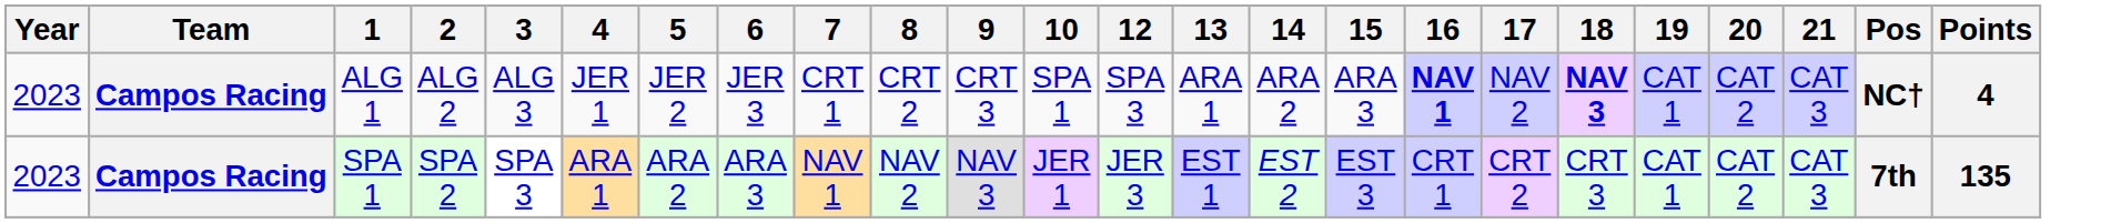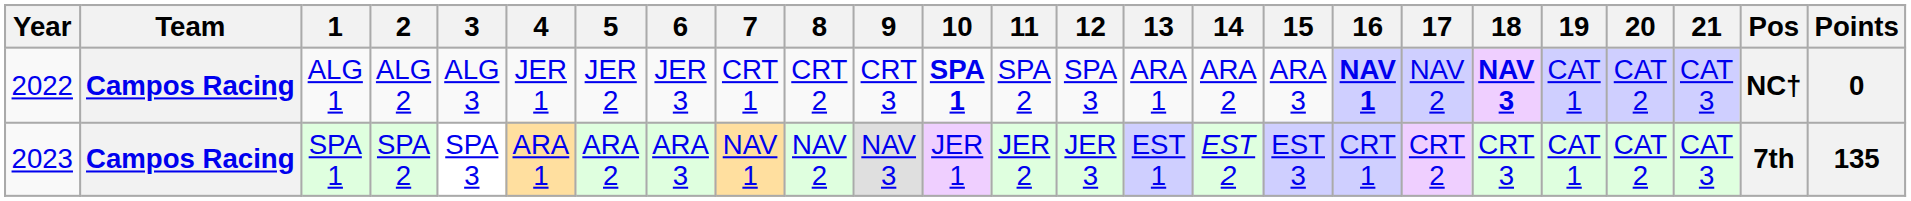 <table class="wikitable" style="text-align:center; font-size:85%;">
 <tr>
 <th>Year</th>
 <th>Team</th>
 <th>1</th>
 <th>2</th>
 <th>3</th>
 <th>4</th>
 <th>5</th>
 <th>6</th>
 <th>7</th>
 <th>8</th>
 <th>9</th>
 <th>10</th>
+<th>11</th>
 <th>12</th>
 <th>13</th>
 <th>14</th>
 <th>15</th>
 <th>16</th>
 <th>17</th>
 <th>18</th>
 <th>19</th>
 <th>20</th>
 <th>21</th>
 <th>Pos</th>
 <th>Points</th>
 </tr>
 <tr>
-<td><a href='#'>2023</a></td>
+<td><a href='#'>2022</a></td>
 <th nowrap><a href='#'>Campos Racing</a></th>
 <td><a href='#'>ALG<br>1</a></td>
 <td><a href='#'>ALG<br>2</a></td>
 <td><a href='#'>ALG<br>3</a></td>
 <td><a href='#'>JER<br>1</a></td>
 <td><a href='#'>JER<br>2</a></td>
 <td><a href='#'>JER<br>3</a></td>
 <td><a href='#'>CRT<br>1</a></td>
 <td><a href='#'>CRT<br>2</a></td>
 <td><a href='#'>CRT<br>3</a></td>
-<td><a href='#'>SPA<br>1</a></td>
+<td><strong><a href='#'>SPA<br>1</a></strong></td>
+<td><a href='#'>SPA<br>2</a></td>
 <td><a href='#'>SPA<br>3</a></td>
 <td><a href='#'>ARA<br>1</a></td>
 <td><a href='#'>ARA<br>2</a></td>
 <td><a href='#'>ARA<br>3</a></td>
 <td style="background:#CFCFFF;"><strong><a href='#'>NAV<br>1</a><br></strong></td>
 <td style="background:#CFCFFF;"><a href='#'>NAV<br>2</a><br></td>
 <td style="background:#EFCFFF;"><strong><a href='#'>NAV<br>3</a></strong><br></td>
 <td style="background:#CFCFFF;"><a href='#'>CAT<br>1</a><br></td>
 <td style="background:#CFCFFF;"><a href='#'>CAT<br>2</a><br></td>
 <td style="background:#CFCFFF;"><a href='#'>CAT<br>3</a><br></td>
 <th>NC†</th>
-<th>4</th>
+<th>0</th>
 </tr>
 <tr>
 <td><a href='#'>2023</a></td>
 <th nowrap><a href='#'>Campos Racing</a></th>
 <td style="background:#DFFFDF;"><a href='#'>SPA<br>1</a><br></td>
 <td style="background:#DFFFDF;"><a href='#'>SPA<br>2</a><br></td>
 <td style="background:#FFFFFF;"><a href='#'>SPA<br>3</a><br></td>
 <td style="background:#FFDF9F;"><a href='#'>ARA<br>1</a><br></td>
 <td style="background:#DFFFDF;"><a href='#'>ARA<br>2</a><br></td>
 <td style="background:#DFFFDF;"><a href='#'>ARA<br>3</a><br></td>
 <td style="background:#FFDF9F;"><a href='#'>NAV<br>1</a><br></td>
 <td style="background:#DFFFDF;"><a href='#'>NAV<br>2</a><br></td>
 <td style="background:#DFDFDF;"><a href='#'>NAV<br>3</a><br></td>
 <td style="background:#EFCFFF;"><a href='#'>JER<br>1</a><br></td>
+<td style="background:#DFFFDF;"><a href='#'>JER<br>2</a><br></td>
 <td style="background:#DFFFDF;"><a href='#'>JER<br>3</a><br></td>
 <td style="background:#CFCFFF;"><a href='#'>EST<br>1</a><br></td>
 <td style="background:#DFFFDF;"><em><a href='#'>EST<br>2</a></em><br></td>
 <td style="background:#CFCFFF;"><a href='#'>EST<br>3</a><br></td>
 <td style="background:#CFCFFF;"><a href='#'>CRT<br>1</a><br></td>
 <td style="background:#EFCFFF;"><a href='#'>CRT<br>2</a><br></td>
 <td style="background:#DFFFDF;"><a href='#'>CRT<br>3</a><br></td>
 <td style="background:#DFFFDF;"><a href='#'>CAT<br>1</a><br></td>
 <td style="background:#DFFFDF;"><a href='#'>CAT<br>2</a><br></td>
 <td style="background:#DFFFDF;"><a href='#'>CAT<br>3</a><br></td>
 <th>7th</th>
 <th>135</th>
 </tr>
 </table>
